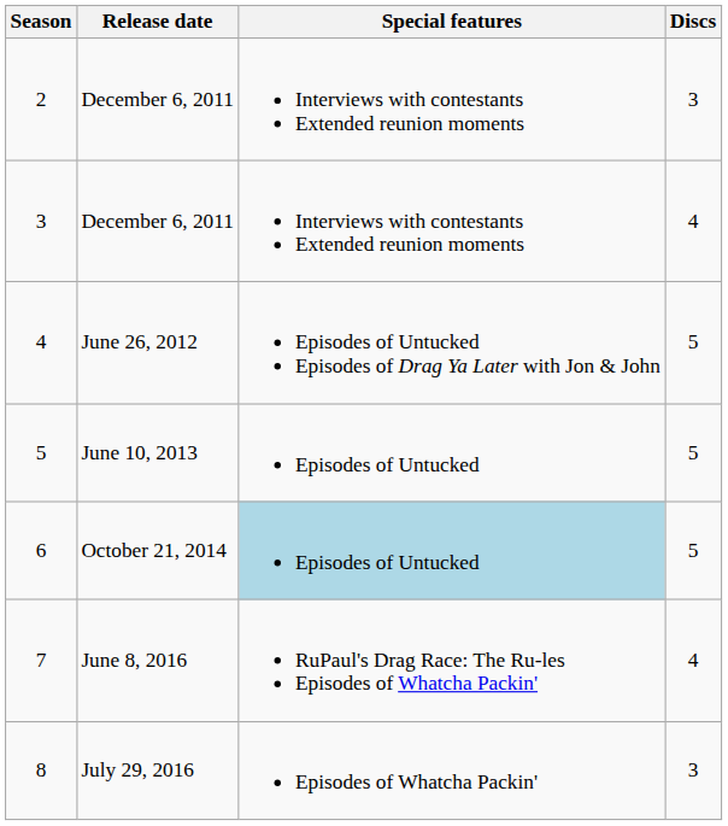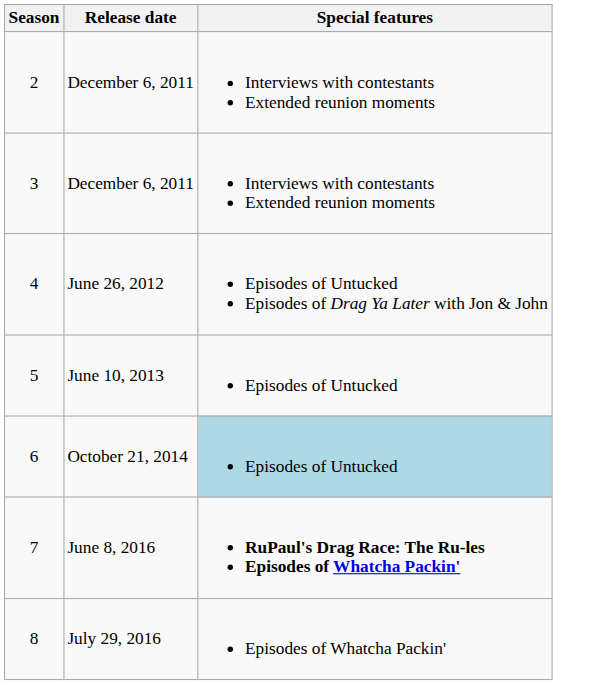 <table class="wikitable">
 <tr>
 <th>Season</th>
 <th>Release date</th>
 <th>Special features</th>
-<th>Discs</th>
 </tr>
 <tr>
 <td style="text-align:center;">2</td>
 <td>December 6, 2011</td>
 <td><br><ul><li>Interviews with contestants</li><li>Extended reunion moments</li></ul></td>
-<td style="text-align:center;">3</td>
 </tr>
 <tr>
 <td style="text-align:center;">3</td>
 <td>December 6, 2011</td>
 <td><br><ul><li>Interviews with contestants</li><li>Extended reunion moments</li></ul></td>
-<td style="text-align:center;">4</td>
 </tr>
 <tr>
 <td style="text-align:center;">4</td>
 <td>June 26, 2012</td>
 <td><br><ul><li>Episodes of Untucked</li><li>Episodes of <em>Drag Ya Later</em> with Jon & John</li></ul></td>
-<td style="text-align:center;">5</td>
 </tr>
 <tr>
 <td style="text-align:center;">5</td>
 <td>June 10, 2013</td>
 <td><br><ul><li>Episodes of Untucked</li></ul></td>
-<td style="text-align:center;">5</td>
 </tr>
 <tr>
 <td style="text-align:center;">6</td>
 <td>October 21, 2014</td>
 <td style="background: lightblue;"><br><ul><li>Episodes of Untucked</li></ul></td>
-<td style="text-align:center;">5</td>
 </tr>
 <tr>
 <td style="text-align:center;">7</td>
 <td>June 8, 2016</td>
-<td><br><ul><li>RuPaul's Drag Race: The Ru-les</li><li>Episodes of <a href='#'>Whatcha Packin'</a></li></ul></td>
-<td style="text-align:center;">4</td>
+<td><strong><br><ul><li>RuPaul's Drag Race: The Ru-les</li><li>Episodes of <a href='#'>Whatcha Packin'</a></li></ul></strong></td>
 </tr>
 <tr>
 <td style="text-align:center;">8</td>
 <td>July 29, 2016</td>
 <td><br><ul><li>Episodes of Whatcha Packin'</li></ul></td>
-<td style="text-align:center;">3</td>
 </tr>
 </table>
